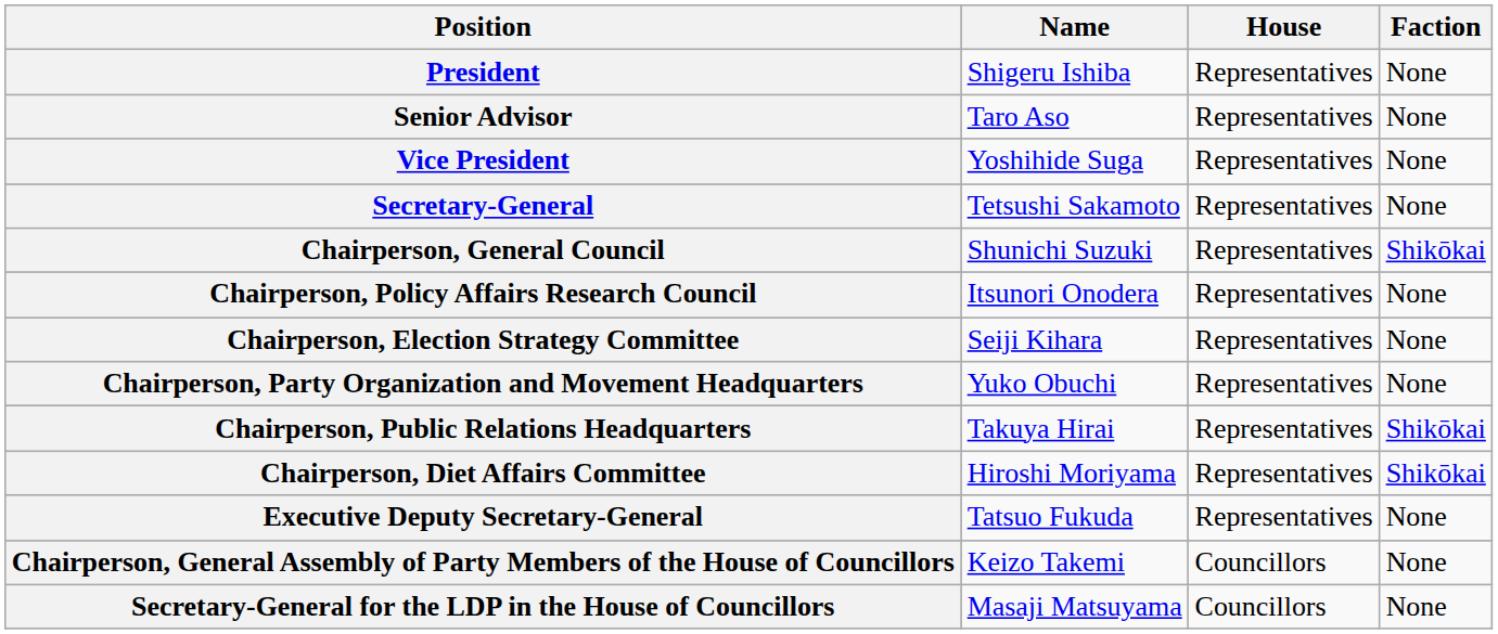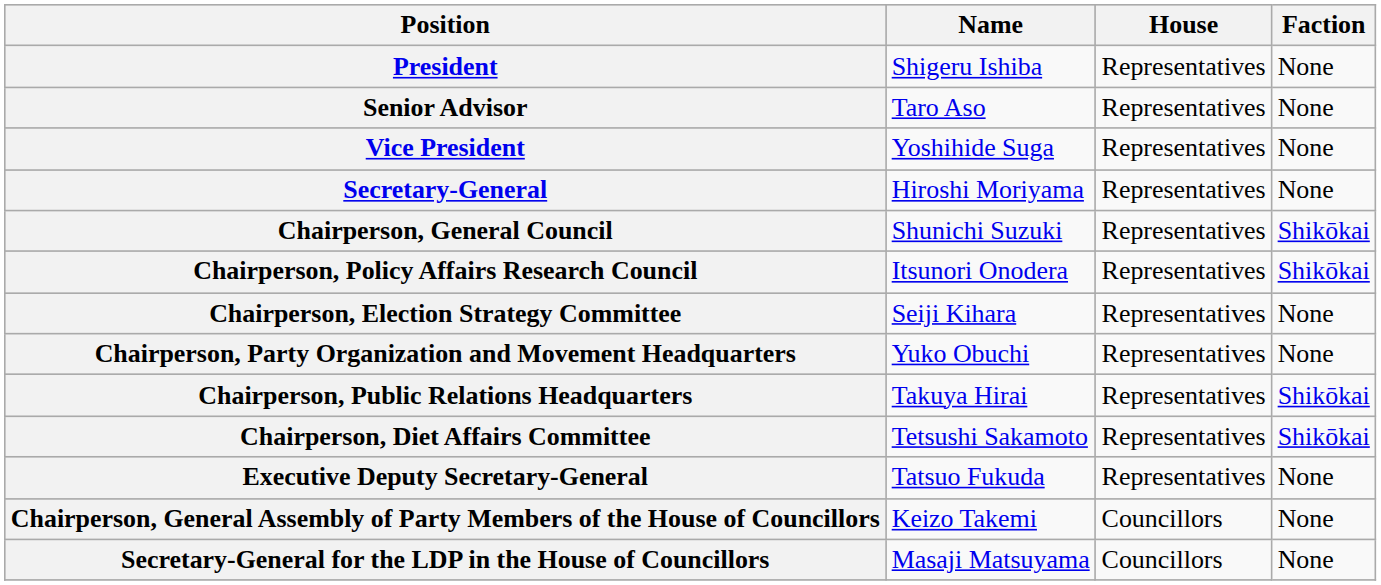 <table class="wikitable sortable">
 <tr>
 <th scope="col">Position</th>
 <th scope="col">Name</th>
 <th scope="col">House</th>
 <th scope="col">Faction</th>
 </tr>
 <tr>
 <th><a href='#'>President</a></th>
 <td><a href='#'>Shigeru Ishiba</a></td>
 <td>Representatives</td>
 <td>None</td>
 </tr>
 <tr>
 <th>Senior Advisor</th>
 <td><a href='#'>Taro Aso</a></td>
 <td>Representatives</td>
 <td>None</td>
 </tr>
 <tr>
 <th><a href='#'>Vice President</a></th>
 <td><a href='#'>Yoshihide Suga</a></td>
 <td>Representatives</td>
 <td>None</td>
 </tr>
 <tr>
 <th><a href='#'>Secretary-General</a></th>
-<td><a href='#'>Tetsushi Sakamoto</a></td>
+<td><a href='#'>Hiroshi Moriyama</a></td>
 <td>Representatives</td>
 <td>None</td>
 </tr>
 <tr>
 <th>Chairperson, General Council</th>
 <td><a href='#'>Shunichi Suzuki</a></td>
 <td>Representatives</td>
 <td><a href='#'>Shikōkai</a></td>
 </tr>
 <tr>
 <th>Chairperson, Policy Affairs Research Council</th>
 <td><a href='#'>Itsunori Onodera</a></td>
 <td>Representatives</td>
-<td>None</td>
+<td><a href='#'>Shikōkai</a></td>
 </tr>
 <tr>
 <th>Chairperson, Election Strategy Committee</th>
 <td><a href='#'>Seiji Kihara</a></td>
 <td>Representatives</td>
 <td>None</td>
 </tr>
 <tr>
 <th>Chairperson, Party Organization and Movement Headquarters</th>
 <td><a href='#'>Yuko Obuchi</a></td>
 <td>Representatives</td>
 <td>None</td>
 </tr>
 <tr>
 <th>Chairperson, Public Relations Headquarters</th>
 <td><a href='#'>Takuya Hirai</a></td>
 <td>Representatives</td>
 <td><a href='#'>Shikōkai</a></td>
 </tr>
 <tr>
 <th>Chairperson, Diet Affairs Committee</th>
-<td><a href='#'>Hiroshi Moriyama</a></td>
+<td><a href='#'>Tetsushi Sakamoto</a></td>
 <td>Representatives</td>
 <td><a href='#'>Shikōkai</a></td>
 </tr>
 <tr>
 <th>Executive Deputy Secretary-General</th>
 <td><a href='#'>Tatsuo Fukuda</a></td>
 <td>Representatives</td>
 <td>None</td>
 </tr>
 <tr>
 <th>Chairperson, General Assembly of Party Members of the House of Councillors</th>
 <td><a href='#'>Keizo Takemi</a></td>
 <td>Councillors</td>
 <td>None</td>
 </tr>
 <tr>
 <th>Secretary-General for the LDP in the House of Councillors</th>
 <td><a href='#'>Masaji Matsuyama</a></td>
 <td>Councillors</td>
 <td>None</td>
 </tr>
 </table>
